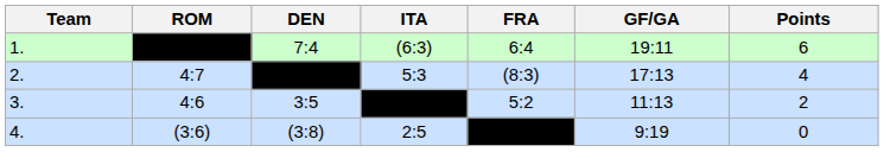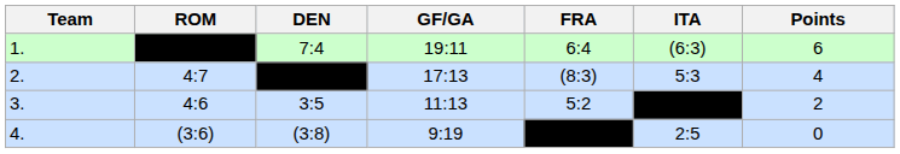 <table class="wikitable" bgcolor="#EFEFFF" width="50%">
 <tr bgcolor="#BCD2EE">
 <th>Team</th>
 <th>ROM</th>
 <th>DEN</th>
+<th>GF/GA</th>
+<th>FRA</th>
 <th>ITA</th>
-<th>FRA</th>
-<th>GF/GA</th>
 <th>Points</th>
 </tr>
 <tr bgcolor="#ccffcc" align="center">
 <td align="left">1. </td>
 <td style="background:#000000;"></td>
 <td>7:4</td>
+<td>19:11</td>
+<td>6:4</td>
 <td>(6:3)</td>
-<td>6:4</td>
-<td>19:11</td>
 <td>6</td>
 </tr>
 <tr bgcolor="#CAE1FF" align="center">
 <td align="left">2. </td>
 <td>4:7</td>
 <td style="background:#000000;"></td>
+<td>17:13</td>
+<td>(8:3)</td>
 <td>5:3</td>
-<td>(8:3)</td>
-<td>17:13</td>
 <td>4</td>
 </tr>
 <tr bgcolor="#CAE1FF" align="center">
 <td align="left">3. </td>
 <td>4:6</td>
 <td>3:5</td>
+<td>11:13</td>
+<td>5:2</td>
 <td style="background:#000000;"></td>
-<td>5:2</td>
-<td>11:13</td>
 <td>2</td>
 </tr>
 <tr bgcolor="#CAE1FF" align="center">
 <td align="left">4. </td>
 <td>(3:6)</td>
 <td>(3:8)</td>
+<td>9:19</td>
+<td style="background:#000000;"></td>
 <td>2:5</td>
-<td style="background:#000000;"></td>
-<td>9:19</td>
 <td>0</td>
 </tr>
 </table>
